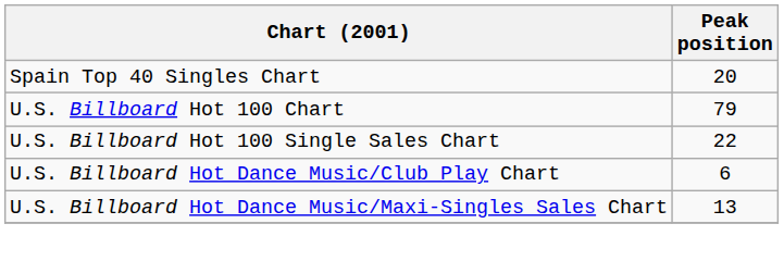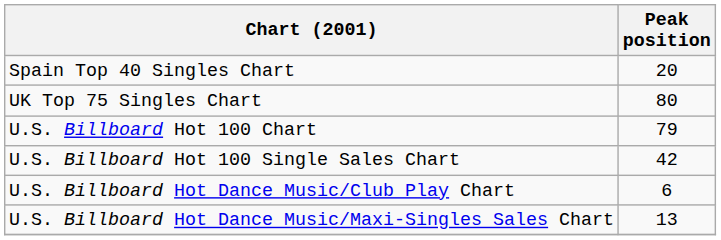 <table class="wikitable">
 <tr>
 <th>Chart (2001)</th>
 <th>Peak<br>position</th>
 </tr>
 <tr>
 <td>Spain Top 40 Singles Chart</td>
 <td align="center">20</td>
 </tr>
 <tr>
+<td>UK Top 75 Singles Chart</td>
+<td align="center">80</td>
+</tr>
+<tr>
 <td>U.S. <em><a href='#'>Billboard</a></em> Hot 100 Chart</td>
 <td align="center">79</td>
 </tr>
 <tr>
 <td>U.S. <em>Billboard</em> Hot 100 Single Sales Chart</td>
-<td align="center">22</td>
+<td align="center">42</td>
 </tr>
 <tr>
 <td>U.S. <em>Billboard</em> <a href='#'>Hot Dance Music/Club Play</a> Chart</td>
 <td align="center">6</td>
 </tr>
 <tr>
 <td>U.S. <em>Billboard</em> <a href='#'>Hot Dance Music/Maxi-Singles Sales</a> Chart</td>
 <td align="center">13</td>
 </tr>
 <tr>
 </tr>
 </table>
